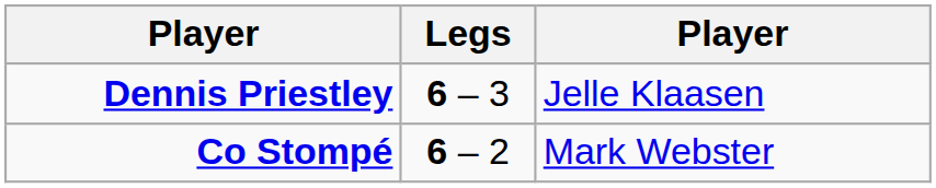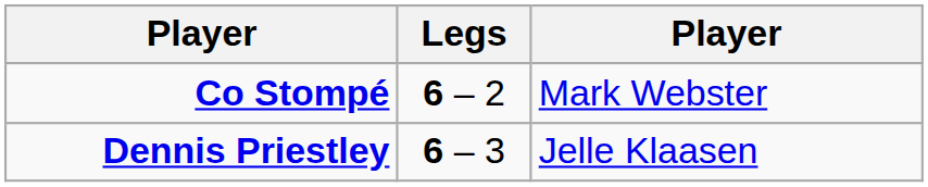 <table class=wikitable style="text-align:center">
 <tr>
 <th width=163>Player</th>
 <th width=50>Legs</th>
 <th width=163>Player</th>
 </tr>
 <tr align=left>
+<td align=right><strong><a href='#'>Co Stompé</a></strong> </td>
+<td align=center><strong>6</strong> – 2</td>
+<td> <a href='#'>Mark Webster</a></td>
+</tr>
+<tr align=left>
 <td align=right><strong><a href='#'>Dennis Priestley</a></strong> </td>
 <td align=center><strong>6</strong> – 3</td>
 <td> <a href='#'>Jelle Klaasen</a></td>
 </tr>
-<tr align=left>
-<td align=right><strong><a href='#'>Co Stompé</a></strong> </td>
-<td align=center><strong>6</strong> – 2</td>
-<td> <a href='#'>Mark Webster</a></td>
-</tr>
 </table>
